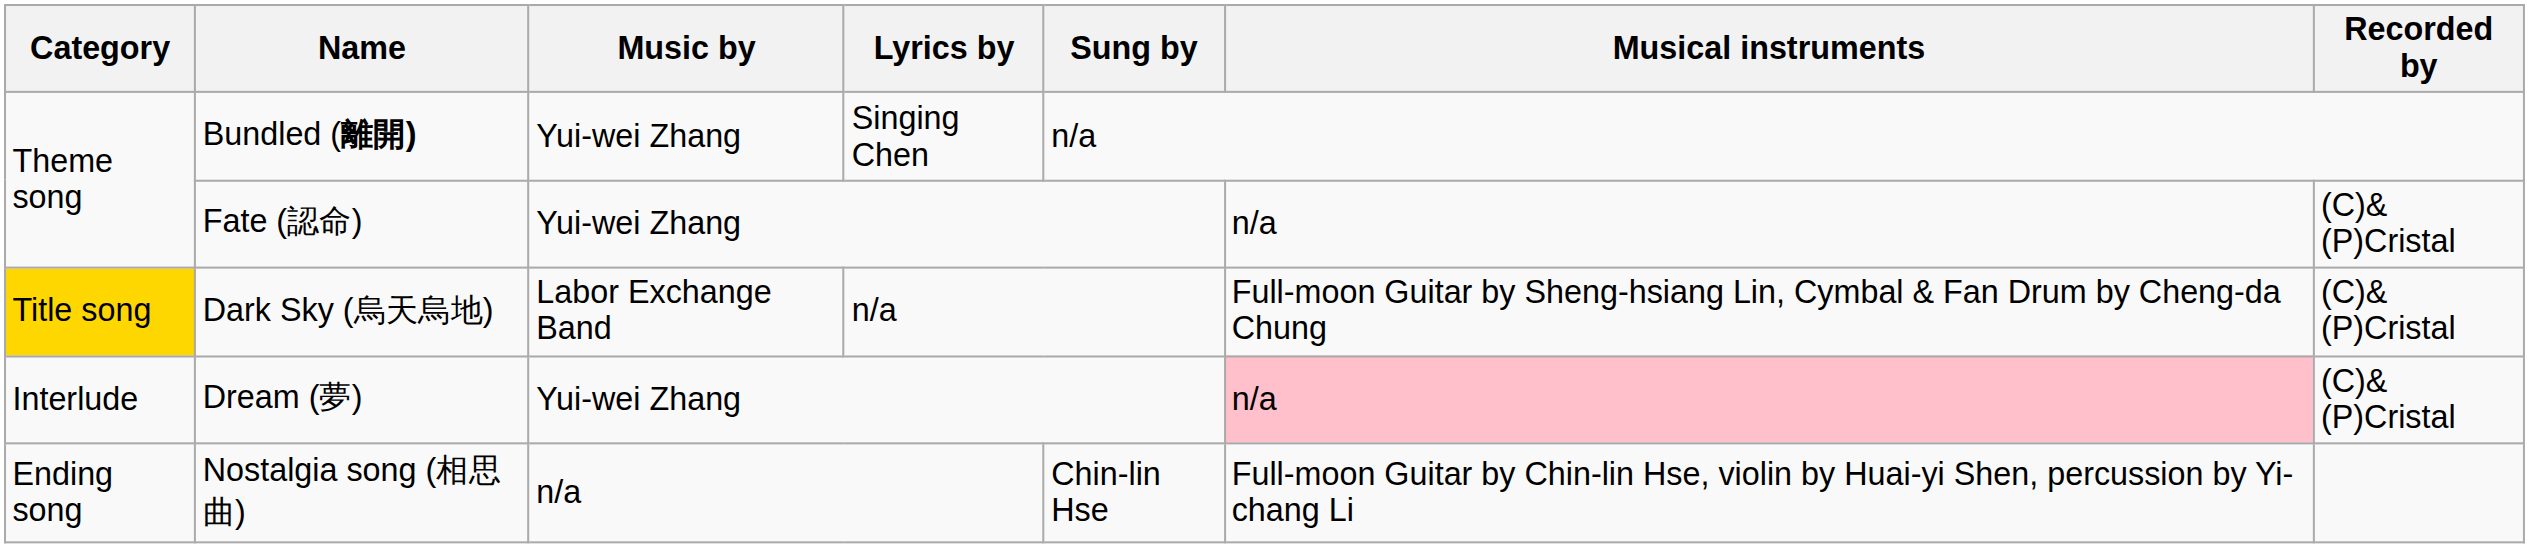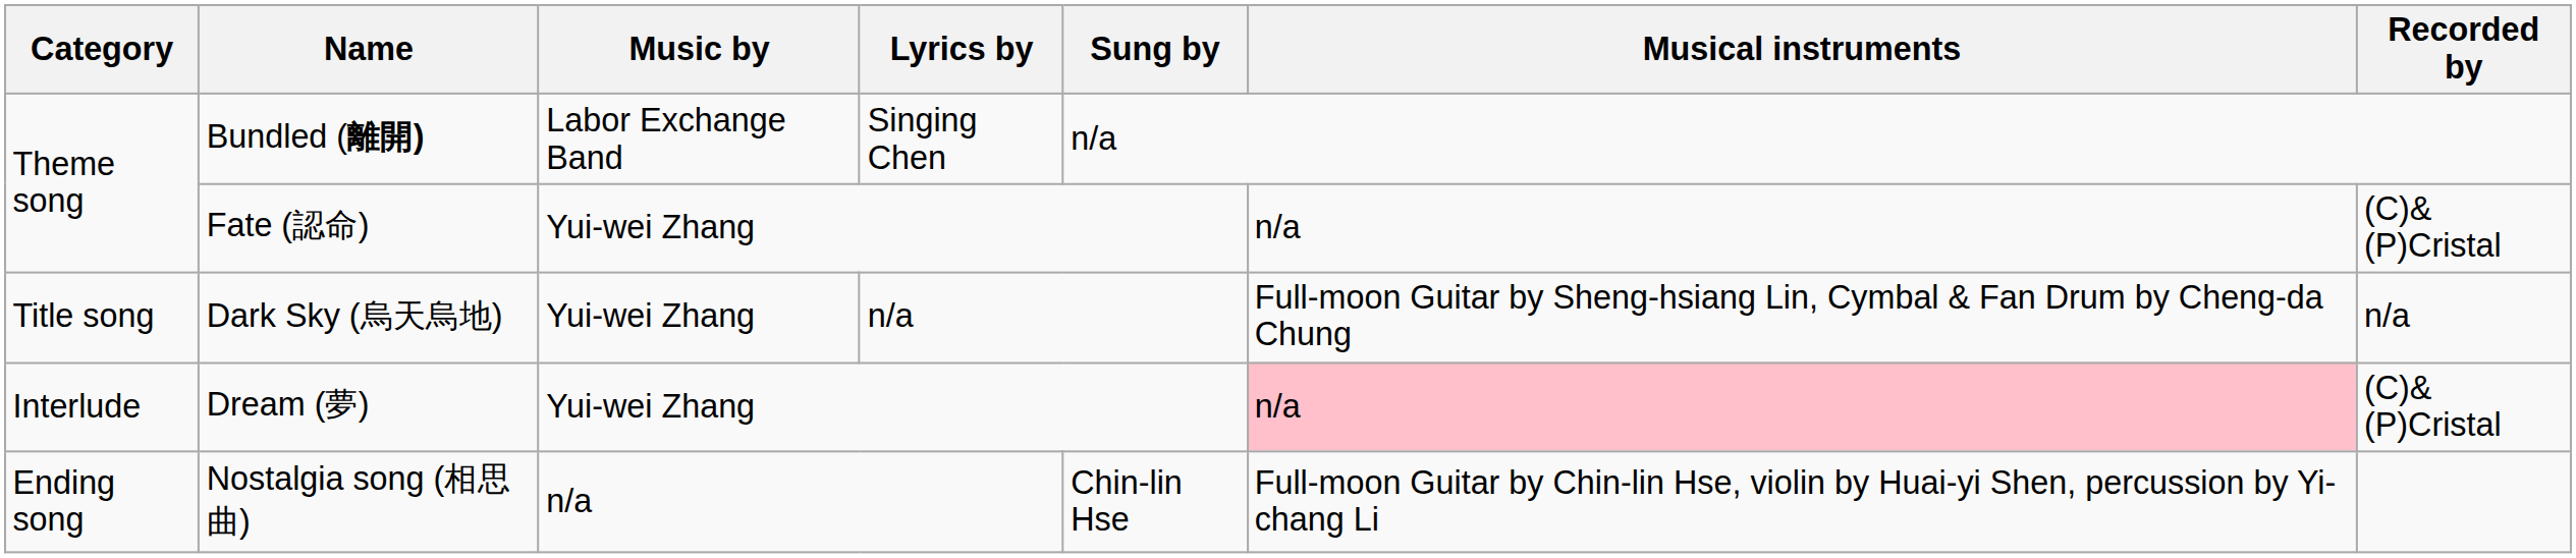 <table class="wikitable">
 <tr>
 <th>Category</th>
 <th>Name</th>
 <th>Music by</th>
 <th>Lyrics by</th>
 <th>Sung by</th>
 <th>Musical instruments</th>
 <th>Recorded by</th>
 </tr>
 <tr>
 <td rowspan="2">Theme song</td>
 <td>Bundled (<strong>離開)</strong></td>
-<td>Yui-wei Zhang</td>
+<td>Labor Exchange Band</td>
 <td>Singing Chen</td>
 <td colspan="3">n/a</td>
 </tr>
 <tr>
 <td>Fate (認命)</td>
 <td colspan="3">Yui-wei Zhang</td>
 <td>n/a</td>
 <td>(C)&(P)Cristal</td>
 </tr>
 <tr>
-<td style="background: gold;">Title song</td>
+<td>Title song</td>
 <td>Dark Sky (烏天烏地)</td>
-<td>Labor Exchange Band</td>
+<td>Yui-wei Zhang</td>
 <td colspan="2">n/a</td>
 <td>Full-moon Guitar by Sheng-hsiang Lin, Cymbal & Fan Drum by Cheng-da Chung</td>
-<td>(C)&(P)Cristal</td>
+<td>n/a</td>
 </tr>
 <tr>
 <td>Interlude</td>
 <td>Dream (夢)</td>
 <td colspan="3">Yui-wei Zhang</td>
 <td style="background: pink;">n/a</td>
 <td>(C)&(P)Cristal</td>
 </tr>
 <tr>
 <td>Ending song</td>
 <td>Nostalgia song (相思曲)</td>
 <td colspan="2">n/a</td>
 <td>Chin-lin Hse</td>
 <td>Full-moon Guitar by Chin-lin Hse, violin by Huai-yi Shen, percussion by Yi-chang Li</td>
 <td></td>
 </tr>
 </table>
